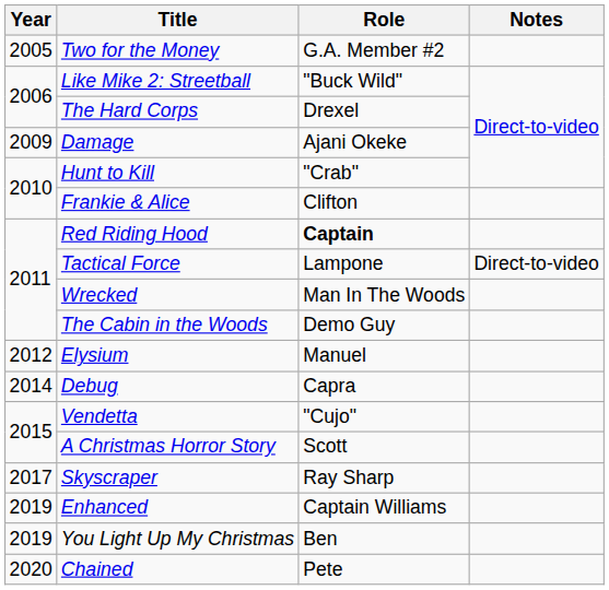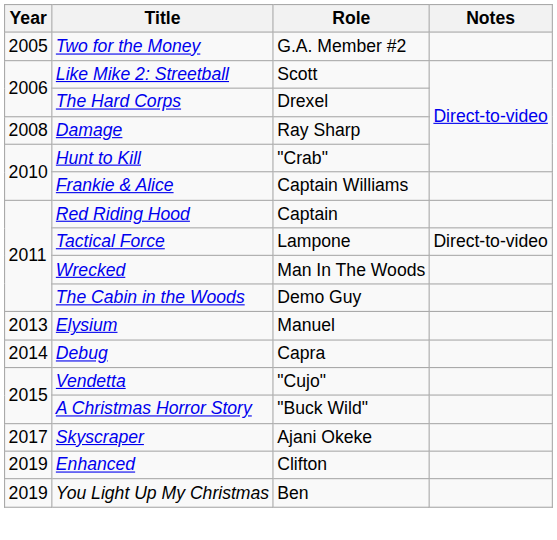 <table class="wikitable sortable">
 <tr>
 <th>Year</th>
 <th>Title</th>
 <th>Role</th>
 <th class="unsortable">Notes</th>
 </tr>
 <tr>
 <td>2005</td>
 <td><em><a href='#'>Two for the Money</a></em></td>
 <td>G.A. Member #2</td>
 <td></td>
 </tr>
 <tr>
 <td rowspan="2">2006</td>
 <td><em><a href='#'>Like Mike 2: Streetball</a></em></td>
-<td>"Buck Wild"</td>
+<td>Scott</td>
 <td rowspan="4"><a href='#'>Direct-to-video</a></td>
 </tr>
 <tr>
 <td data-sort-value="Hard Corps, The"><em><a href='#'>The Hard Corps</a></em></td>
 <td>Drexel</td>
 </tr>
 <tr>
-<td>2009</td>
+<td>2008</td>
 <td><em><a href='#'>Damage</a></em></td>
-<td>Ajani Okeke</td>
+<td>Ray Sharp</td>
 </tr>
 <tr>
 <td rowspan="2">2010</td>
 <td><em><a href='#'>Hunt to Kill</a></em></td>
 <td>"Crab"</td>
 </tr>
 <tr>
 <td><em><a href='#'>Frankie & Alice</a></em></td>
-<td>Clifton</td>
+<td>Captain Williams</td>
 <td></td>
 </tr>
 <tr>
 <td rowspan="4">2011</td>
 <td><em><a href='#'>Red Riding Hood</a></em></td>
-<td><strong>Captain</strong></td>
+<td>Captain</td>
 <td></td>
 </tr>
 <tr>
 <td><em><a href='#'>Tactical Force</a></em></td>
 <td>Lampone</td>
 <td>Direct-to-video</td>
 </tr>
 <tr>
 <td><em><a href='#'>Wrecked</a></em></td>
 <td>Man In The Woods</td>
 <td></td>
 </tr>
 <tr>
 <td data-sort-value="Cabin in the Woods, The"><em><a href='#'>The Cabin in the Woods</a></em></td>
 <td>Demo Guy</td>
 <td></td>
 </tr>
 <tr>
-<td>2012</td>
+<td>2013</td>
 <td><em><a href='#'>Elysium</a></em></td>
 <td>Manuel</td>
 <td></td>
 </tr>
 <tr>
 <td>2014</td>
 <td><em><a href='#'>Debug</a></em></td>
 <td>Capra</td>
 <td></td>
 </tr>
 <tr>
 <td rowspan="2">2015</td>
 <td><em><a href='#'>Vendetta</a></em></td>
 <td>"Cujo"</td>
 <td></td>
 </tr>
 <tr>
 <td data-sort-value="Christmas Horror Story, A"><em><a href='#'>A Christmas Horror Story</a></em></td>
-<td>Scott</td>
+<td>"Buck Wild"</td>
 <td></td>
 </tr>
 <tr>
 <td>2017</td>
 <td><em><a href='#'>Skyscraper</a></em></td>
-<td>Ray Sharp</td>
+<td>Ajani Okeke</td>
 <td></td>
 </tr>
 <tr>
 <td>2019</td>
 <td><em><a href='#'>Enhanced</a></em></td>
-<td>Captain Williams</td>
+<td>Clifton</td>
 <td></td>
 </tr>
 <tr>
 <td>2019</td>
 <td><em>You Light Up My Christmas</em></td>
 <td>Ben</td>
 <td></td>
 </tr>
-<tr>
-<td>2020</td>
-<td><em><a href='#'>Chained</a></em></td>
-<td>Pete</td>
-<td></td>
-</tr>
 </table>
